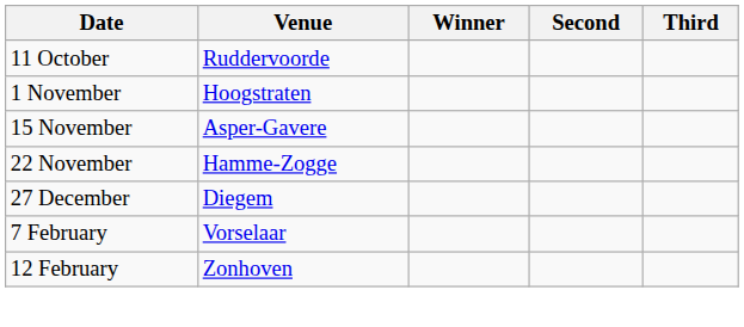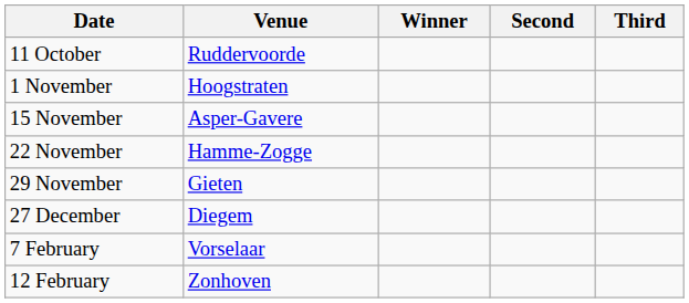 <table class="wikitable" width=85%>
 <tr bgcolor="#efefef">
 <th>Date</th>
 <th>Venue</th>
 <th>Winner</th>
 <th>Second</th>
 <th>Third</th>
 </tr>
 <tr>
 <td>11 October</td>
 <td> <a href='#'>Ruddervoorde</a></td>
 <td><strong></strong></td>
 <td></td>
 <td></td>
 </tr>
 <tr>
 <td>1 November</td>
 <td> <a href='#'>Hoogstraten</a></td>
 <td><strong></strong></td>
 <td></td>
 <td></td>
 </tr>
 <tr>
 <td>15 November</td>
 <td> <a href='#'>Asper-Gavere</a></td>
 <td><strong></strong></td>
 <td></td>
 <td></td>
 </tr>
 <tr>
 <td>22 November</td>
 <td> <a href='#'>Hamme-Zogge</a></td>
 <td><strong></strong></td>
 <td></td>
 <td></td>
 </tr>
 <tr>
+<td>29 November</td>
+<td> <a href='#'>Gieten</a></td>
+<td><strong></strong></td>
+<td></td>
+<td></td>
+</tr>
+<tr>
 <td>27 December</td>
 <td> <a href='#'>Diegem</a></td>
 <td><strong></strong></td>
 <td></td>
 <td></td>
 </tr>
 <tr>
 <td>7 February</td>
 <td> <a href='#'>Vorselaar</a></td>
 <td><strong></strong></td>
 <td></td>
 <td></td>
 </tr>
 <tr>
 <td>12 February</td>
 <td> <a href='#'>Zonhoven</a></td>
 <td><strong></strong></td>
 <td></td>
 <td></td>
 </tr>
 </table>
